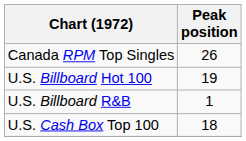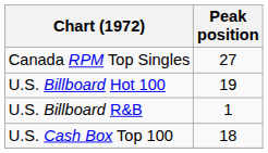 <table class="wikitable sortable">
 <tr>
 <th align="left">Chart (1972)</th>
 <th align="left">Peak<br>position</th>
 </tr>
 <tr>
 <td>Canada <em><a href='#'>RPM</a></em> Top Singles</td>
-<td style="text-align:center;">26</td>
+<td style="text-align:center;">27</td>
 </tr>
 <tr>
 <td>U.S. <em><a href='#'>Billboard</a></em> <a href='#'>Hot 100</a></td>
 <td style="text-align:center;">19</td>
 </tr>
 <tr>
 <td>U.S. <em>Billboard</em> <a href='#'>R&B</a></td>
 <td style="text-align:center;">1</td>
 </tr>
 <tr>
 <td>U.S. <em><a href='#'>Cash Box</a></em> Top 100</td>
 <td style="text-align:center;">18</td>
 </tr>
 <tr>
 </tr>
 </table>
